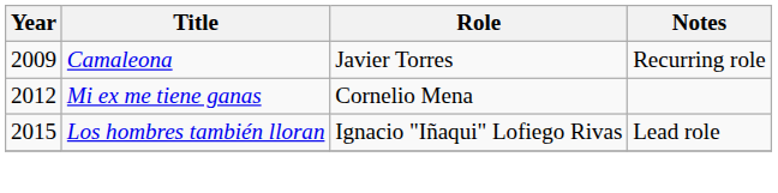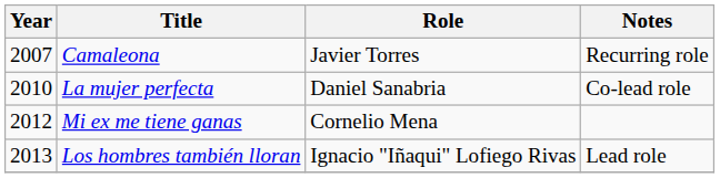 <table class="wikitable sortable">
 <tr>
 <th>Year</th>
 <th>Title</th>
 <th>Role</th>
 <th>Notes</th>
 </tr>
 <tr>
-<td>2009</td>
+<td>2007</td>
 <td><em><a href='#'>Camaleona</a></em></td>
 <td>Javier Torres</td>
 <td>Recurring role</td>
+</tr>
+<tr>
+<td>2010</td>
+<td><em><a href='#'>La mujer perfecta</a></em></td>
+<td>Daniel Sanabria</td>
+<td>Co-lead role</td>
 </tr>
 <tr>
 <td>2012</td>
 <td><em><a href='#'>Mi ex me tiene ganas</a></em></td>
 <td>Cornelio Mena</td>
 <td></td>
 </tr>
 <tr>
-<td>2015</td>
+<td>2013</td>
 <td><em><a href='#'>Los hombres también lloran</a></em></td>
 <td>Ignacio "Iñaqui" Lofiego Rivas</td>
 <td>Lead role</td>
 </tr>
 <tr>
 </tr>
 </table>
